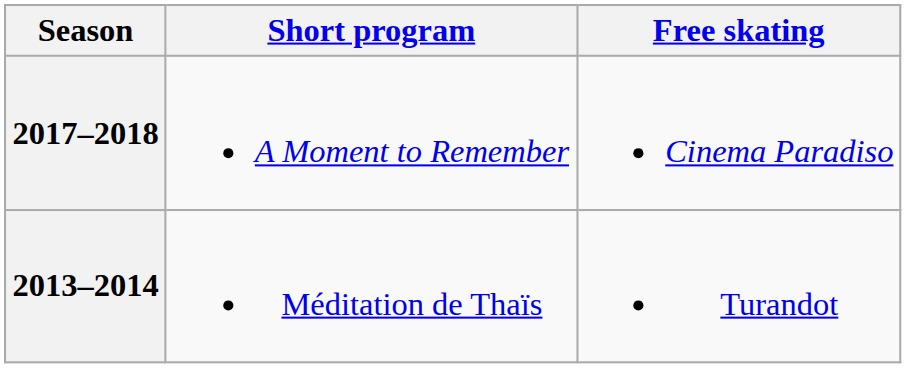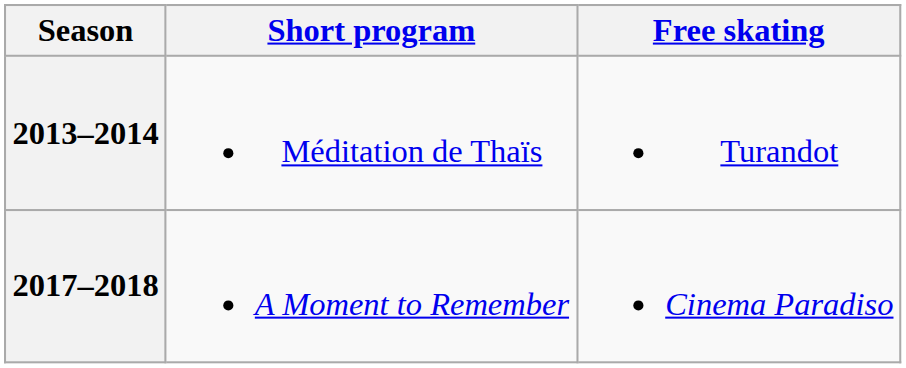 <table class=wikitable style=text-align:center>
 <tr>
 <th>Season</th>
 <th><a href='#'>Short program</a></th>
 <th><a href='#'>Free skating</a></th>
 </tr>
 <tr>
+<th>2013–2014 <br> </th>
+<td><br><ul><li><a href='#'>Méditation de Thaïs</a> <br></li></ul></td>
+<td><br><ul><li><a href='#'>Turandot</a> <br></li></ul></td>
+</tr>
+<tr>
 <th>2017–2018 <br> </th>
 <td><br><ul><li><em><a href='#'>A Moment to Remember</a></em> <br></li></ul></td>
 <td><br><ul><li><em><a href='#'>Cinema Paradiso</a></em> <br></li></ul></td>
 </tr>
-<tr>
-<th>2013–2014 <br> </th>
-<td><br><ul><li><a href='#'>Méditation de Thaïs</a> <br></li></ul></td>
-<td><br><ul><li><a href='#'>Turandot</a> <br></li></ul></td>
-</tr>
 </table>
